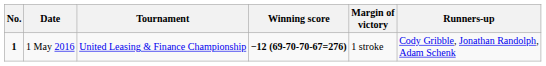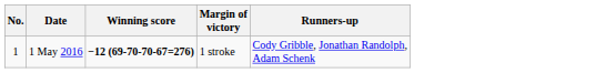 <table class="wikitable" style="font-size:95%;">
 <tr>
 <th>No.</th>
 <th>Date</th>
-<th>Tournament</th>
 <th>Winning score</th>
 <th>Margin of<br>victory</th>
 <th>Runners-up</th>
 </tr>
 <tr>
-<td align=center><strong>1</strong></td>
+<td align=center>1</td>
 <td align=right>1 May <a href='#'>2016</a></td>
-<td><a href='#'>United Leasing & Finance Championship</a></td>
 <td><strong>−12 (69-70-70-67=276)</strong></td>
 <td>1 stroke</td>
 <td> <a href='#'>Cody Gribble</a>,  <a href='#'>Jonathan Randolph</a>,<br> <a href='#'>Adam Schenk</a></td>
 </tr>
 </table>
